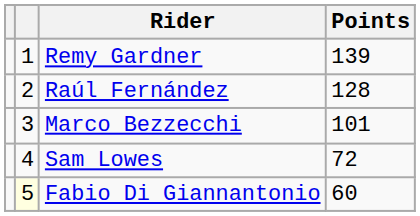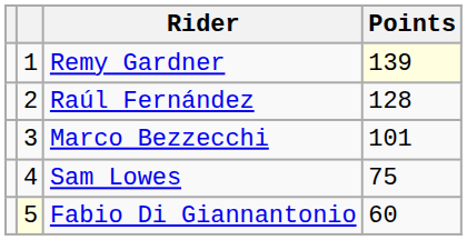 <table class="wikitable" style="font-size: 85%;">
 <tr>
 <th></th>
 <th></th>
 <th>Rider</th>
 <th>Points</th>
 </tr>
 <tr>
 <td></td>
 <td align=center>1</td>
 <td> <a href='#'>Remy Gardner</a></td>
-<td align=left>139</td>
+<td align=left style="background: lightyellow;">139</td>
 </tr>
 <tr>
 <td></td>
 <td align=center>2</td>
 <td> <a href='#'>Raúl Fernández</a></td>
 <td align=left>128</td>
 </tr>
 <tr>
 <td></td>
 <td align=center>3</td>
 <td> <a href='#'>Marco Bezzecchi</a></td>
 <td align=left>101</td>
 </tr>
 <tr>
 <td></td>
 <td align=center>4</td>
 <td> <a href='#'>Sam Lowes</a></td>
-<td align=left>72</td>
+<td align=left>75</td>
 </tr>
 <tr>
 <td></td>
 <td align=center style="background: lightyellow;">5</td>
 <td> <a href='#'>Fabio Di Giannantonio</a></td>
 <td align=left>60</td>
 </tr>
 </table>
